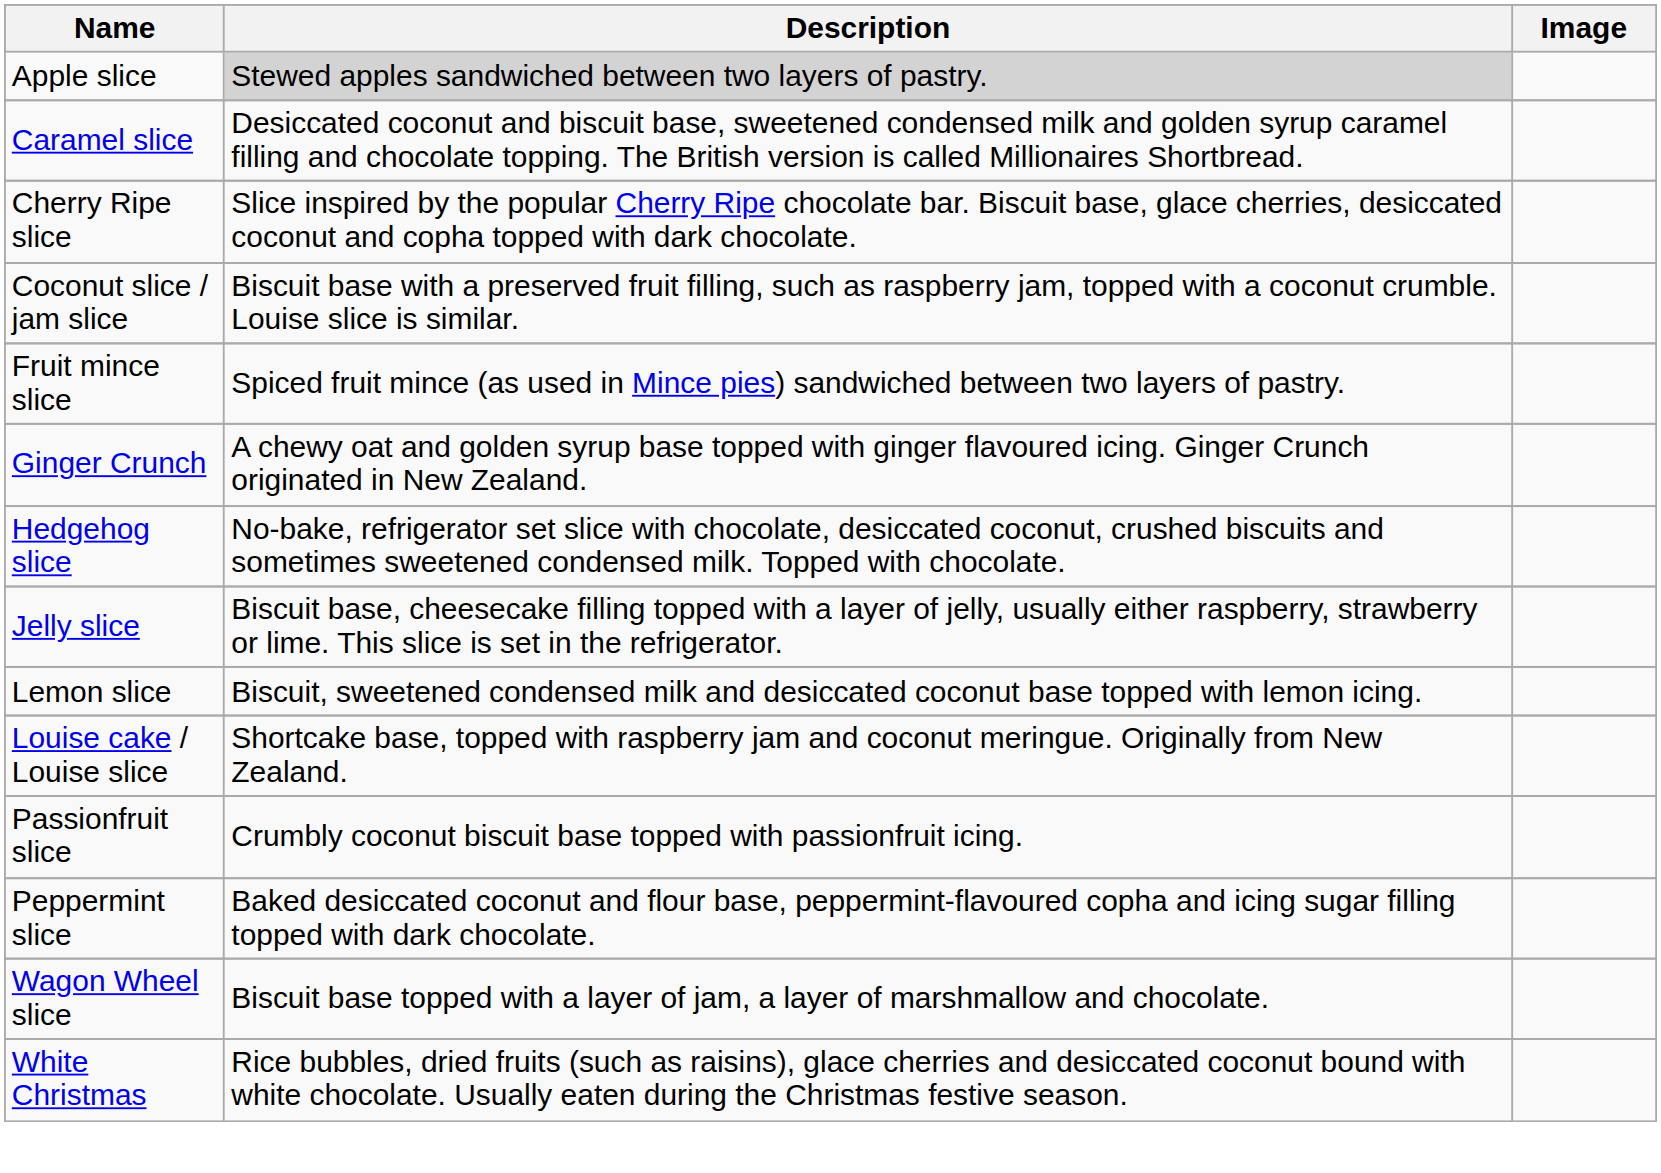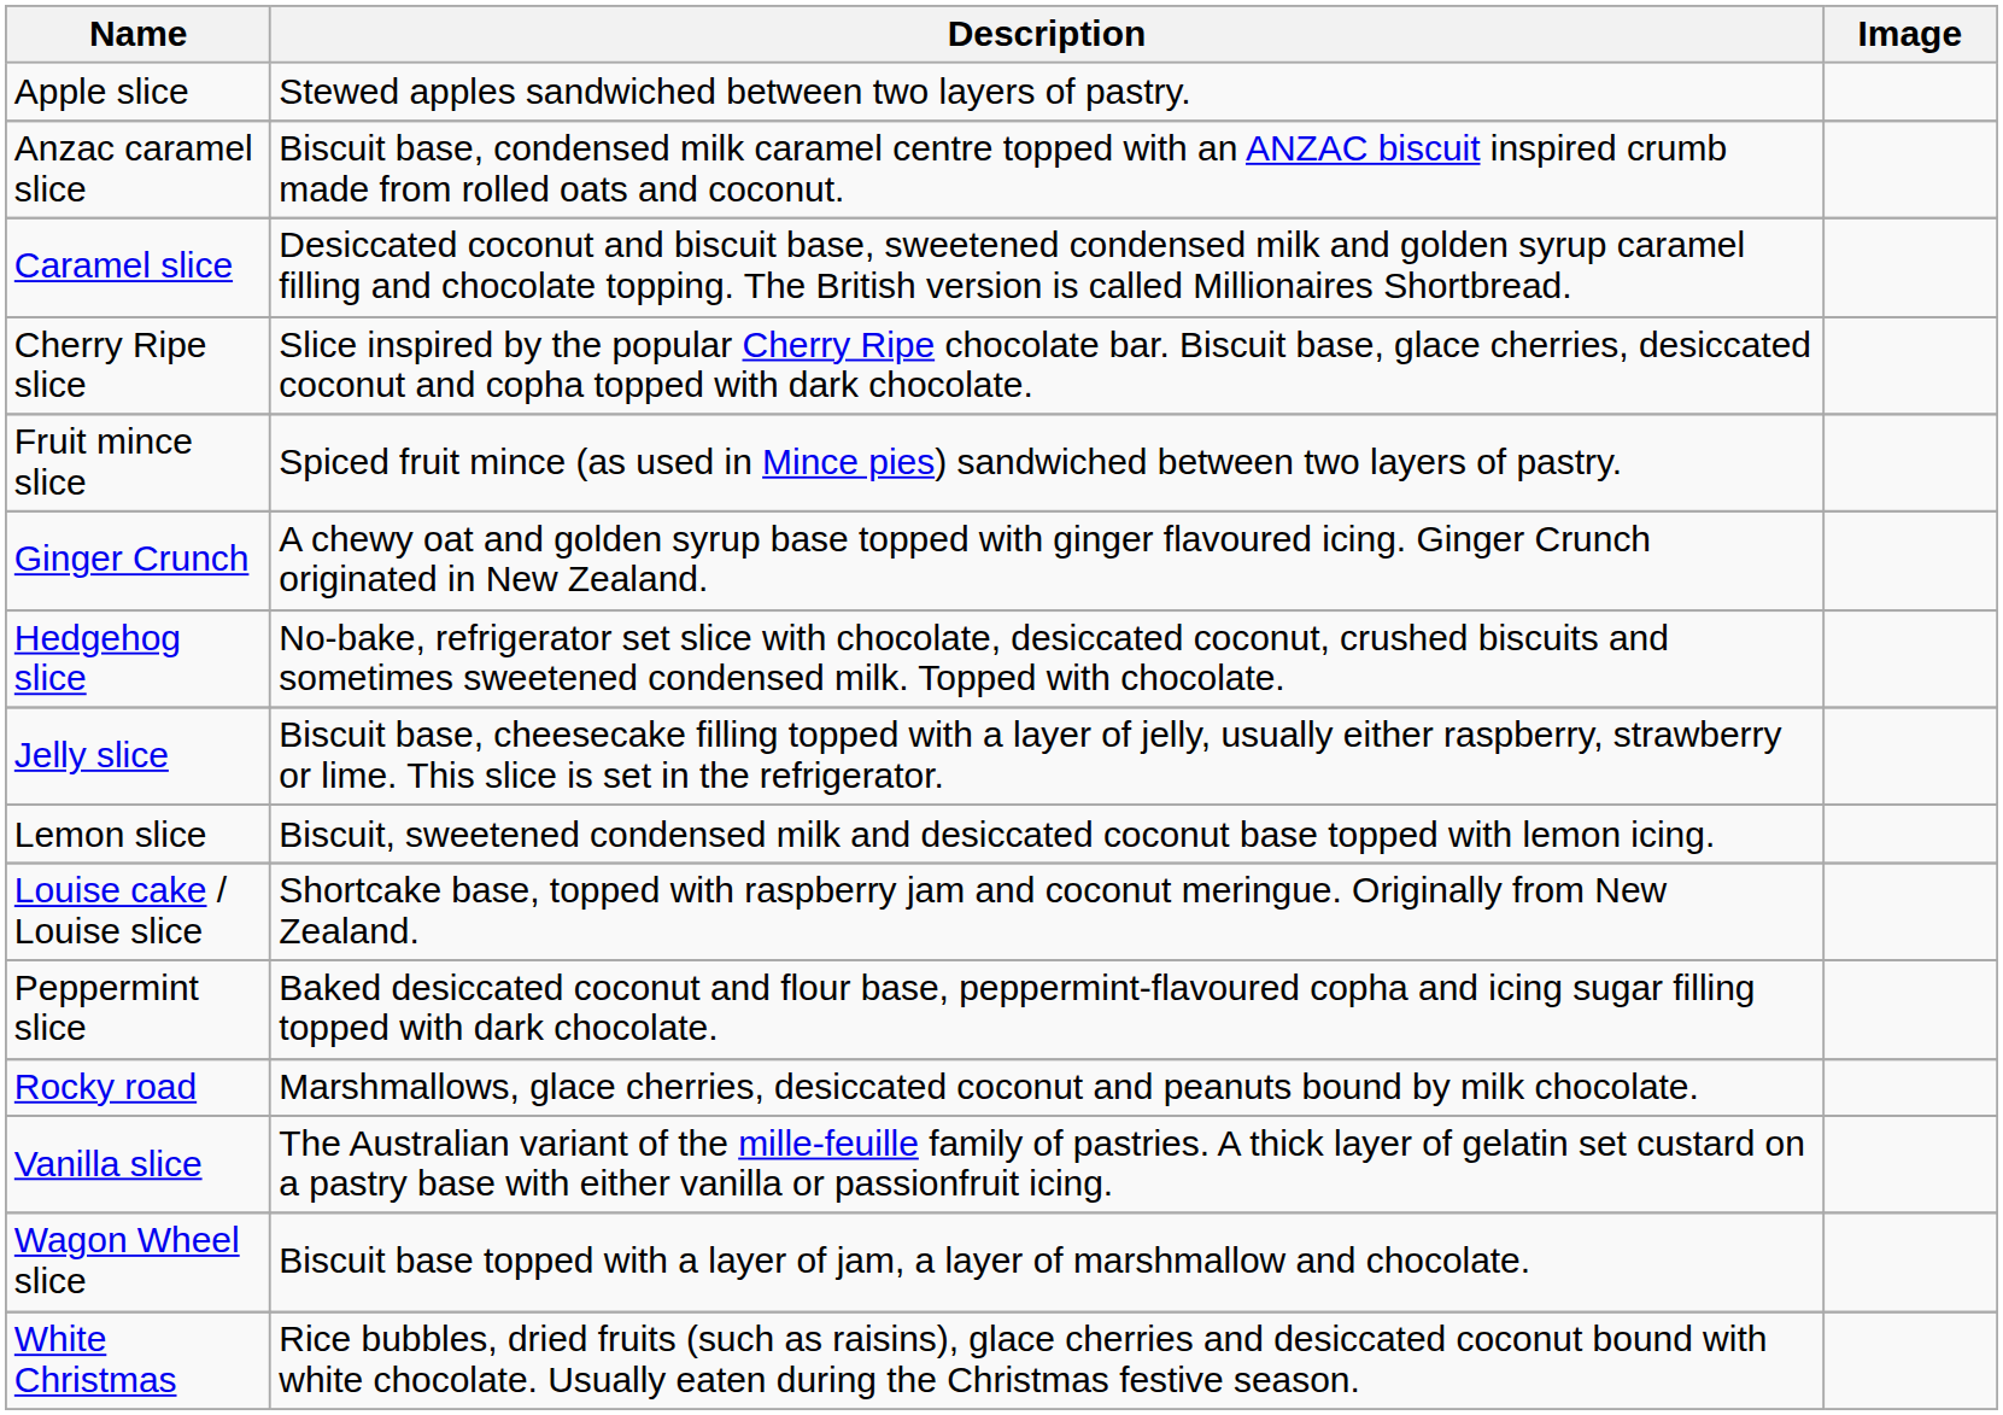 <table class="wikitable sortable" style="width:100%;">
 <tr>
 <th style="width:110px;">Name</th>
 <th>Description</th>
 <th class="unsortable" style="width:70px;">Image</th>
 </tr>
 <tr>
 <td>Apple slice</td>
-<td style="background: lightgrey;">Stewed apples sandwiched between two layers of pastry.</td>
+<td>Stewed apples sandwiched between two layers of pastry.</td>
 <td></td>
 </tr>
 <tr>
+</tr>
+<tr>
+<td>Anzac caramel slice</td>
+<td>Biscuit base, condensed milk caramel centre topped with an <a href='#'>ANZAC biscuit</a> inspired crumb made from rolled oats and coconut.</td>
+<td></td>
 </tr>
 <tr>
 </tr>
 <tr>
 <td><a href='#'>Caramel slice</a></td>
 <td>Desiccated coconut and biscuit base, sweetened condensed milk and golden syrup caramel filling and chocolate topping. The British version is called Millionaires Shortbread.</td>
 <td></td>
 </tr>
 <tr>
 </tr>
 <tr>
 <td>Cherry Ripe slice</td>
 <td>Slice inspired by the popular <a href='#'>Cherry Ripe</a> chocolate bar. Biscuit base, glace cherries, desiccated coconut and copha topped with dark chocolate.</td>
 <td></td>
 </tr>
 <tr>
-</tr>
-<tr>
-<td>Coconut slice / jam slice</td>
-<td>Biscuit base with a preserved fruit filling, such as raspberry jam, topped with a coconut crumble. Louise slice is similar.</td>
-<td></td>
 </tr>
 <tr>
 </tr>
 <tr>
 <td>Fruit mince slice</td>
 <td>Spiced fruit mince (as used in <a href='#'>Mince pies</a>) sandwiched between two layers of pastry.</td>
 <td></td>
 </tr>
 <tr>
 </tr>
 <tr>
 <td><a href='#'>Ginger Crunch</a></td>
 <td>A chewy oat and golden syrup base topped with ginger flavoured icing. Ginger Crunch originated in New Zealand.</td>
 <td></td>
 </tr>
 <tr>
 </tr>
 <tr>
 <td><a href='#'>Hedgehog slice</a></td>
 <td>No-bake, refrigerator set slice with chocolate, desiccated coconut, crushed biscuits and sometimes sweetened condensed milk. Topped with chocolate.</td>
 <td></td>
 </tr>
 <tr>
 </tr>
 <tr>
 <td><a href='#'>Jelly slice</a></td>
 <td>Biscuit base, cheesecake filling topped with a layer of jelly, usually either raspberry, strawberry or lime. This slice is set in the refrigerator.</td>
 <td></td>
 </tr>
 <tr>
 </tr>
 <tr>
 <td>Lemon slice</td>
 <td>Biscuit, sweetened condensed milk and desiccated coconut base topped with lemon icing.</td>
 <td></td>
 </tr>
 <tr>
 </tr>
 <tr>
 <td><a href='#'>Louise cake</a> / Louise slice</td>
 <td>Shortcake base, topped with raspberry jam and coconut meringue. Originally from New Zealand.</td>
 <td></td>
 </tr>
 <tr>
 </tr>
 <tr>
-<td>Passionfruit slice</td>
-<td>Crumbly coconut biscuit base topped with passionfruit icing.</td>
-<td></td>
-</tr>
-<tr>
 </tr>
 <tr>
 <td>Peppermint slice</td>
 <td>Baked desiccated coconut and flour base, peppermint-flavoured copha and icing sugar filling topped with dark chocolate.</td>
 <td></td>
 </tr>
 <tr>
 </tr>
 <tr>
+<td><a href='#'>Rocky road</a></td>
+<td>Marshmallows, glace cherries, desiccated coconut and peanuts bound by milk chocolate.</td>
+<td></td>
+</tr>
+<tr>
+</tr>
+<tr>
+<td><a href='#'>Vanilla slice</a></td>
+<td>The Australian variant of the <a href='#'>mille-feuille</a> family of pastries. A thick layer of gelatin set custard on a pastry base with either vanilla or passionfruit icing.</td>
+<td></td>
 </tr>
 <tr>
 </tr>
 <tr>
 <td><a href='#'>Wagon Wheel</a> slice</td>
 <td>Biscuit base topped with a layer of jam, a layer of marshmallow and chocolate.</td>
 <td></td>
 </tr>
 <tr>
 </tr>
 <tr>
 <td><a href='#'>White Christmas</a></td>
 <td>Rice bubbles, dried fruits (such as raisins), glace cherries and desiccated coconut bound with white chocolate. Usually eaten during the Christmas festive season.</td>
 <td></td>
 </tr>
 </table>
